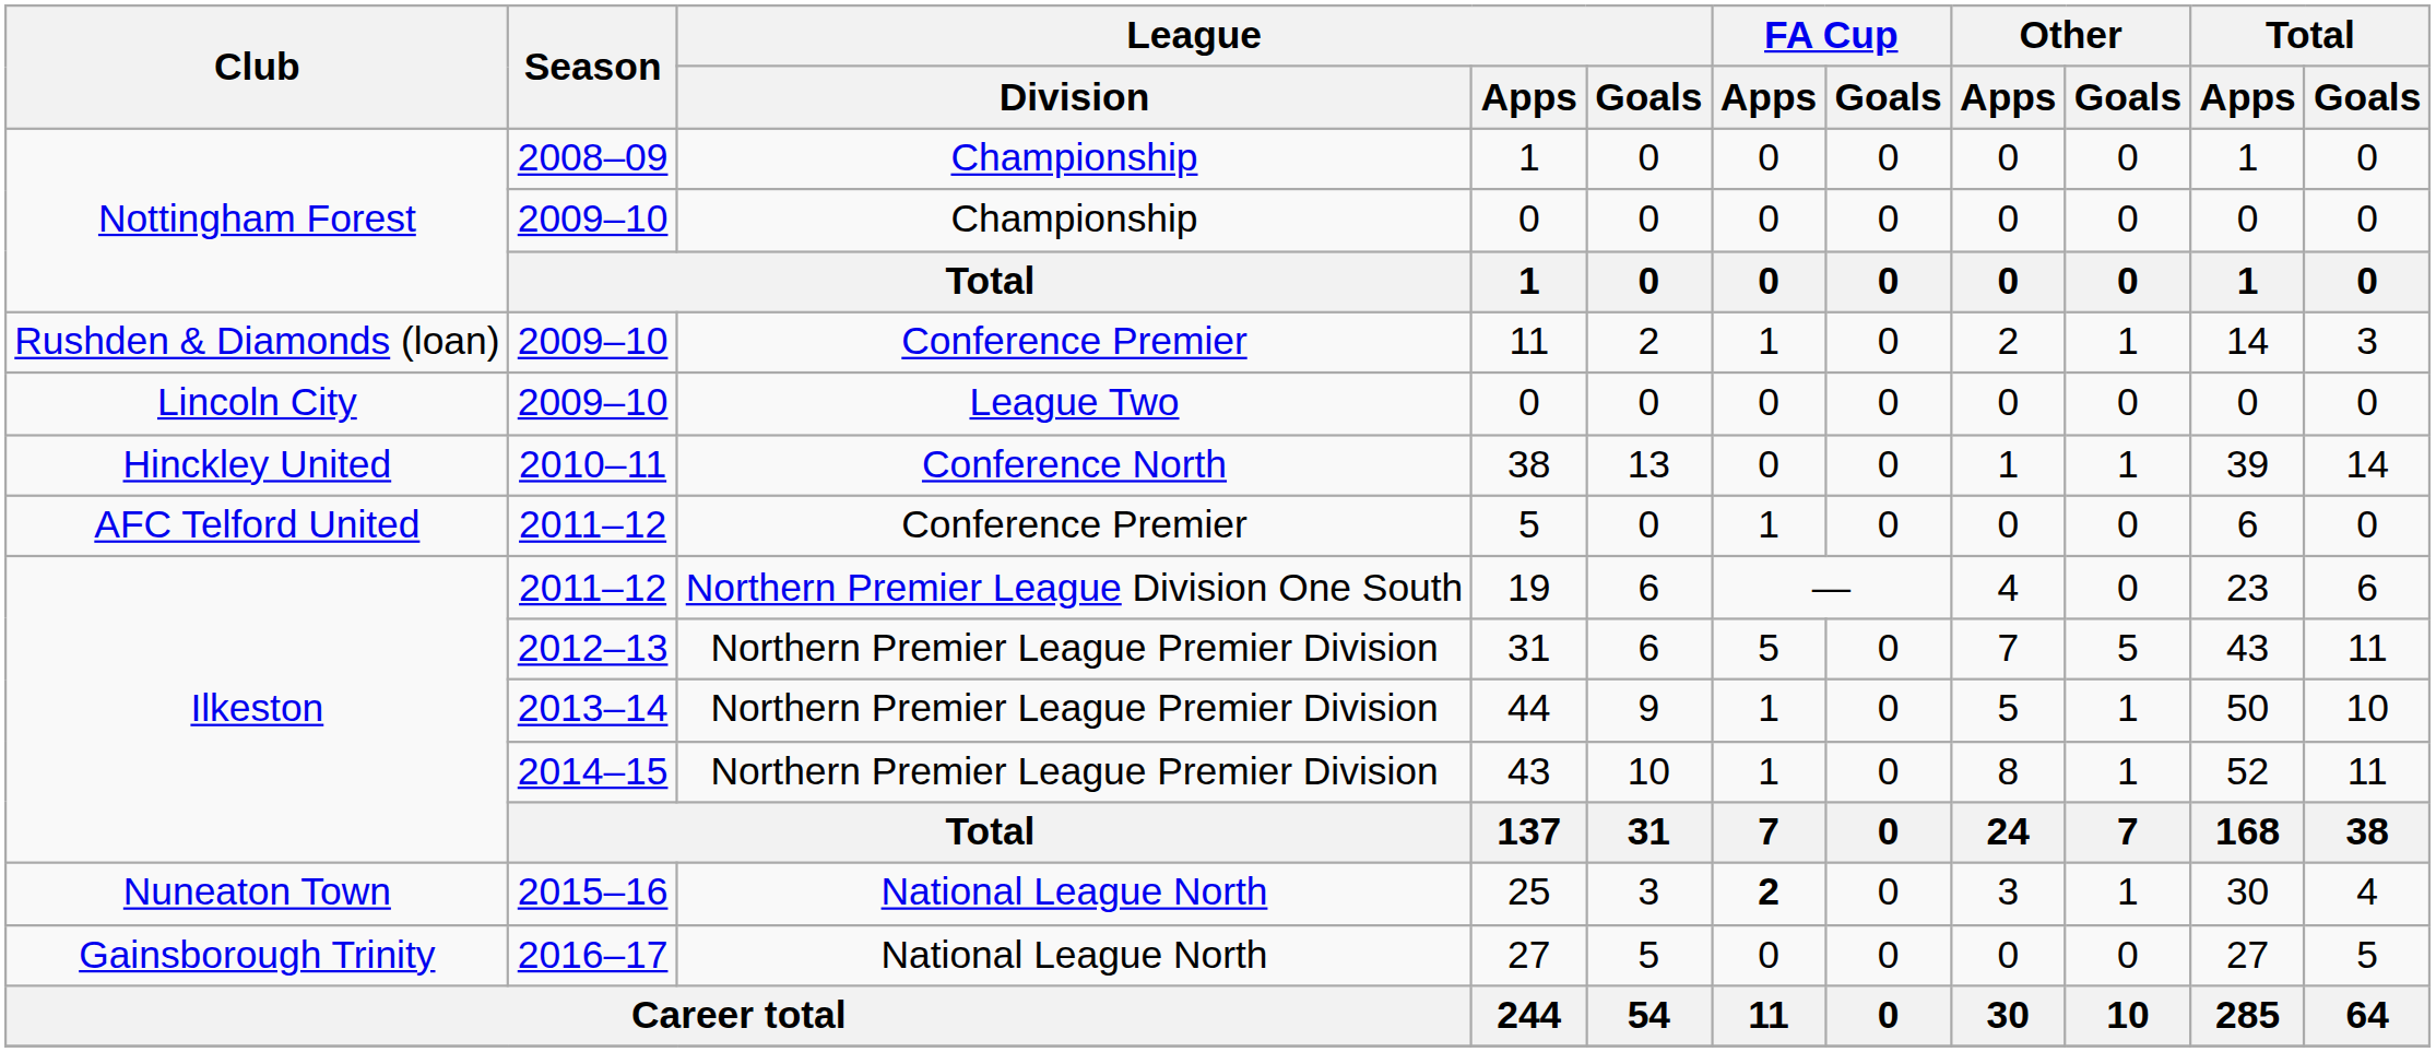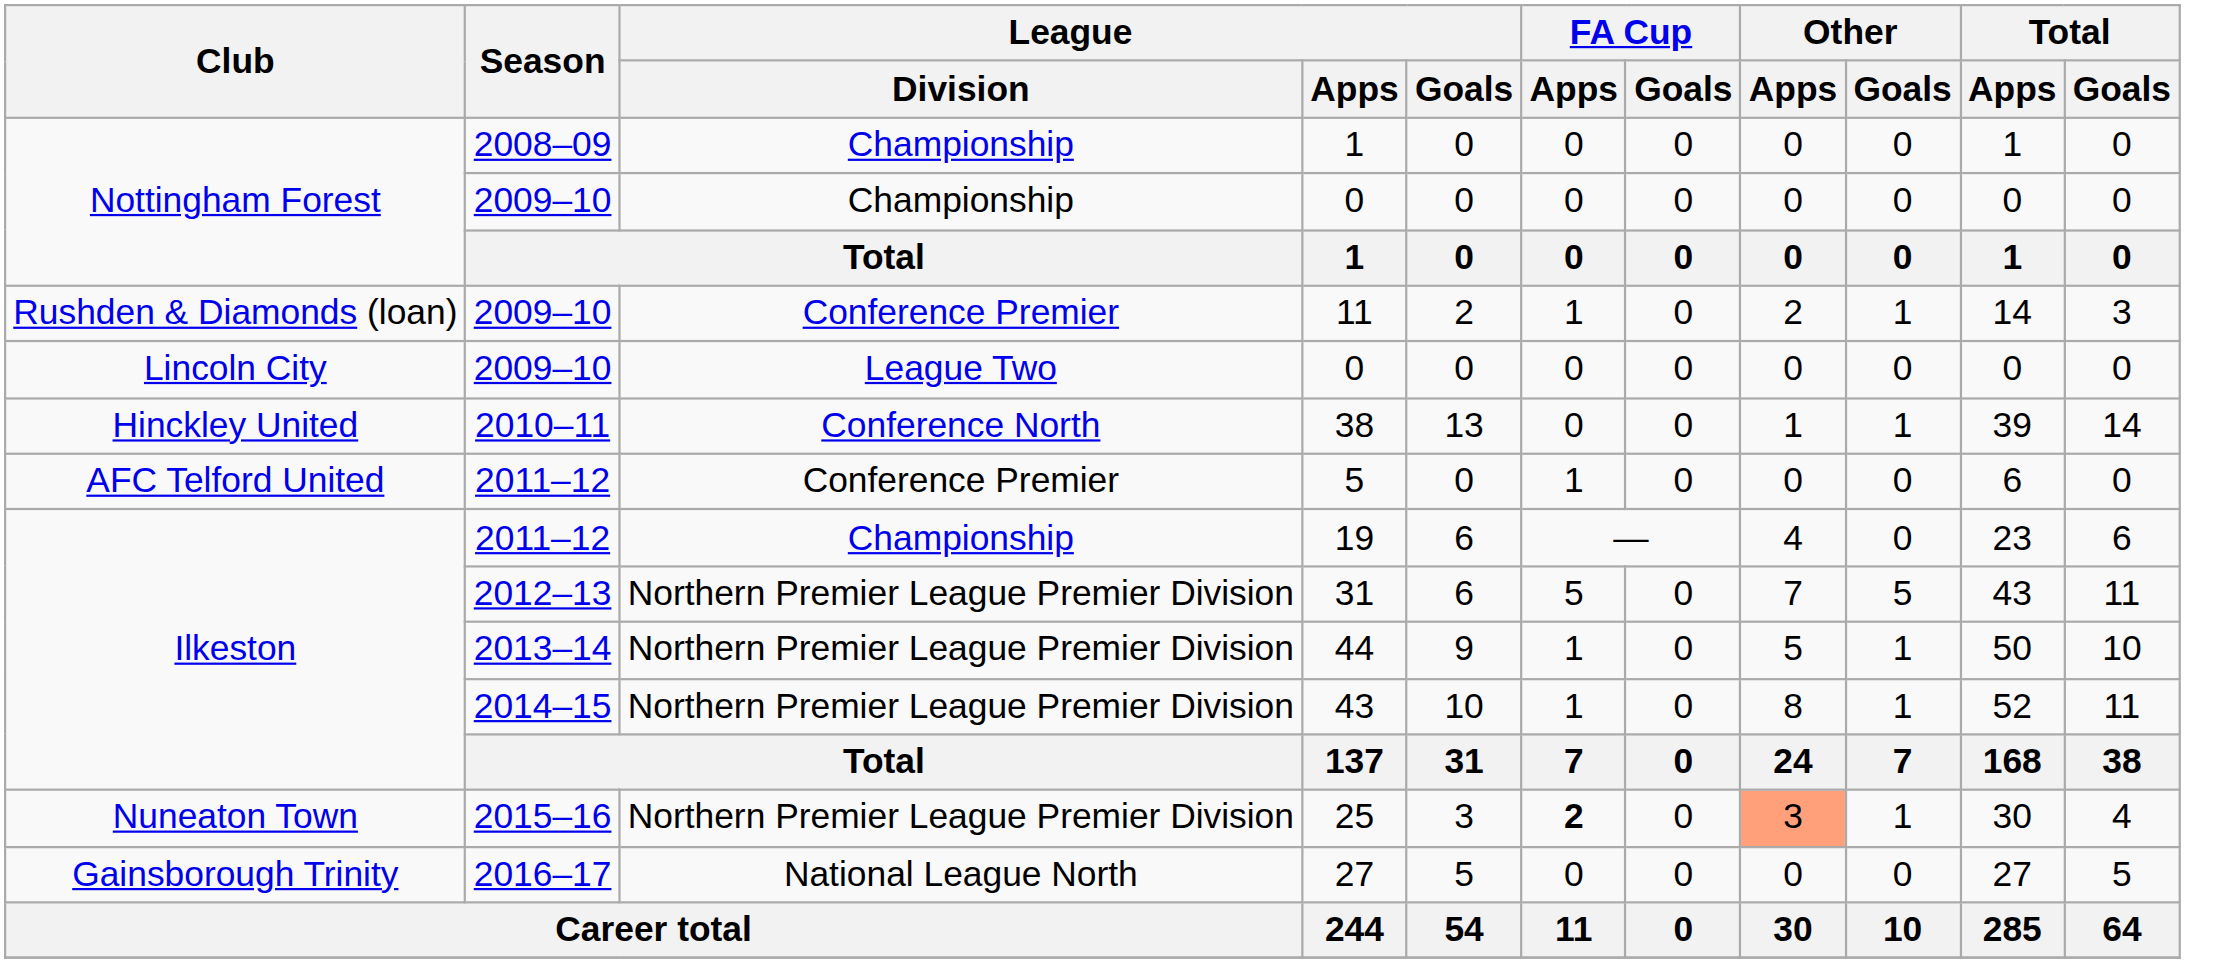 <table class=wikitable style="text-align:center">
 <tr>
 <th rowspan="2">Club</th>
 <th rowspan="2">Season</th>
 <th colspan="3">League</th>
 <th colspan="2"><a href='#'>FA Cup</a></th>
 <th colspan="2">Other</th>
 <th colspan="2">Total</th>
 </tr>
 <tr>
 <th>Division</th>
 <th>Apps</th>
 <th>Goals</th>
 <th>Apps</th>
 <th>Goals</th>
 <th>Apps</th>
 <th>Goals</th>
 <th>Apps</th>
 <th>Goals</th>
 </tr>
 <tr>
 <td rowspan="3"><a href='#'>Nottingham Forest</a></td>
 <td><a href='#'>2008–09</a></td>
 <td><a href='#'>Championship</a></td>
 <td>1</td>
 <td>0</td>
 <td>0</td>
 <td>0</td>
 <td>0</td>
 <td>0</td>
 <td>1</td>
 <td>0</td>
 </tr>
 <tr>
 <td><a href='#'>2009–10</a></td>
 <td>Championship</td>
 <td>0</td>
 <td>0</td>
 <td>0</td>
 <td>0</td>
 <td>0</td>
 <td>0</td>
 <td>0</td>
 <td>0</td>
 </tr>
 <tr>
 <th colspan="2">Total</th>
 <th>1</th>
 <th>0</th>
 <th>0</th>
 <th>0</th>
 <th>0</th>
 <th>0</th>
 <th>1</th>
 <th>0</th>
 </tr>
 <tr>
 <td><a href='#'>Rushden & Diamonds</a> (loan)</td>
 <td><a href='#'>2009–10</a></td>
 <td><a href='#'>Conference Premier</a></td>
 <td>11</td>
 <td>2</td>
 <td>1</td>
 <td>0</td>
 <td>2</td>
 <td>1</td>
 <td>14</td>
 <td>3</td>
 </tr>
 <tr>
 <td><a href='#'>Lincoln City</a></td>
 <td><a href='#'>2009–10</a></td>
 <td><a href='#'>League Two</a></td>
 <td>0</td>
 <td>0</td>
 <td>0</td>
 <td>0</td>
 <td>0</td>
 <td>0</td>
 <td>0</td>
 <td>0</td>
 </tr>
 <tr>
 <td><a href='#'>Hinckley United</a></td>
 <td><a href='#'>2010–11</a></td>
 <td><a href='#'>Conference North</a></td>
 <td>38</td>
 <td>13</td>
 <td>0</td>
 <td>0</td>
 <td>1</td>
 <td>1</td>
 <td>39</td>
 <td>14</td>
 </tr>
 <tr>
 <td><a href='#'>AFC Telford United</a></td>
 <td><a href='#'>2011–12</a></td>
 <td>Conference Premier</td>
 <td>5</td>
 <td>0</td>
 <td>1</td>
 <td>0</td>
 <td>0</td>
 <td>0</td>
 <td>6</td>
 <td>0</td>
 </tr>
 <tr>
 <td rowspan="5"><a href='#'>Ilkeston</a></td>
 <td><a href='#'>2011–12</a></td>
-<td><a href='#'>Northern Premier League</a> Division One South</td>
+<td><a href='#'>Championship</a></td>
 <td>19</td>
 <td>6</td>
 <td colspan="2">—</td>
 <td>4</td>
 <td>0</td>
 <td>23</td>
 <td>6</td>
 </tr>
 <tr>
 <td><a href='#'>2012–13</a></td>
 <td>Northern Premier League Premier Division</td>
 <td>31</td>
 <td>6</td>
 <td>5</td>
 <td>0</td>
 <td>7</td>
 <td>5</td>
 <td>43</td>
 <td>11</td>
 </tr>
 <tr>
 <td><a href='#'>2013–14</a></td>
 <td>Northern Premier League Premier Division</td>
 <td>44</td>
 <td>9</td>
 <td>1</td>
 <td>0</td>
 <td>5</td>
 <td>1</td>
 <td>50</td>
 <td>10</td>
 </tr>
 <tr>
 <td><a href='#'>2014–15</a></td>
 <td>Northern Premier League Premier Division</td>
 <td>43</td>
 <td>10</td>
 <td>1</td>
 <td>0</td>
 <td>8</td>
 <td>1</td>
 <td>52</td>
 <td>11</td>
 </tr>
 <tr>
 <th colspan="2">Total</th>
 <th>137</th>
 <th>31</th>
 <th>7</th>
 <th>0</th>
 <th>24</th>
 <th>7</th>
 <th>168</th>
 <th>38</th>
 </tr>
 <tr>
 <td><a href='#'>Nuneaton Town</a></td>
 <td><a href='#'>2015–16</a></td>
-<td><a href='#'>National League North</a></td>
+<td>Northern Premier League Premier Division</td>
 <td>25</td>
 <td>3</td>
 <td><strong>2</strong></td>
 <td>0</td>
-<td>3</td>
+<td style="background: lightsalmon;">3</td>
 <td>1</td>
 <td>30</td>
 <td>4</td>
 </tr>
 <tr>
 <td><a href='#'>Gainsborough Trinity</a></td>
 <td><a href='#'>2016–17</a></td>
 <td>National League North</td>
 <td>27</td>
 <td>5</td>
 <td>0</td>
 <td>0</td>
 <td>0</td>
 <td>0</td>
 <td>27</td>
 <td>5</td>
 </tr>
 <tr>
 <th colspan="3">Career total</th>
 <th>244</th>
 <th>54</th>
 <th>11</th>
 <th>0</th>
 <th>30</th>
 <th>10</th>
 <th>285</th>
 <th>64</th>
 </tr>
 <tr>
 </tr>
 </table>
